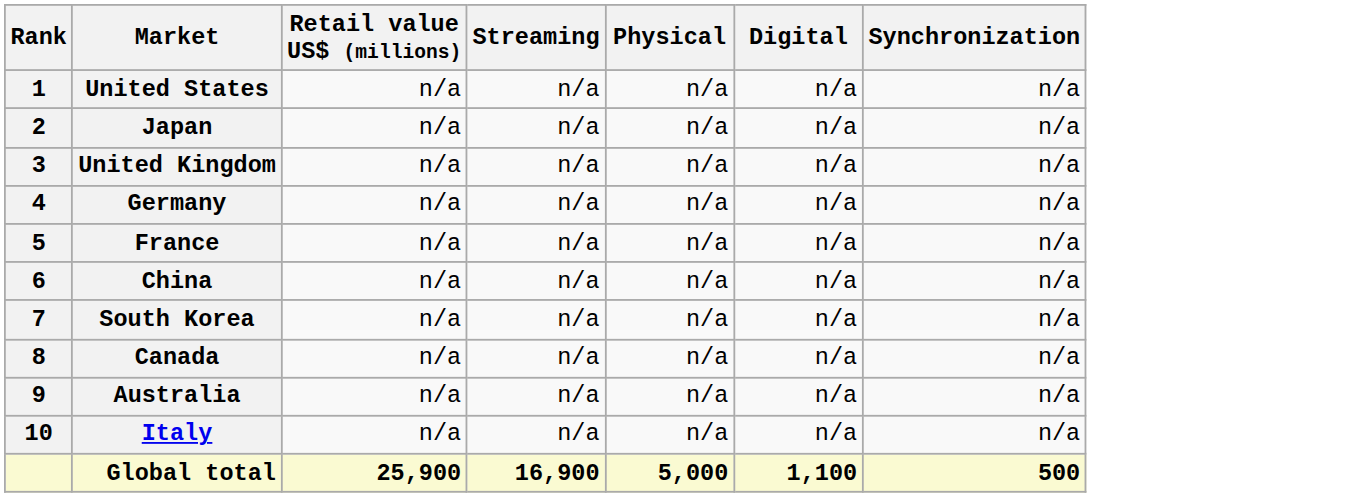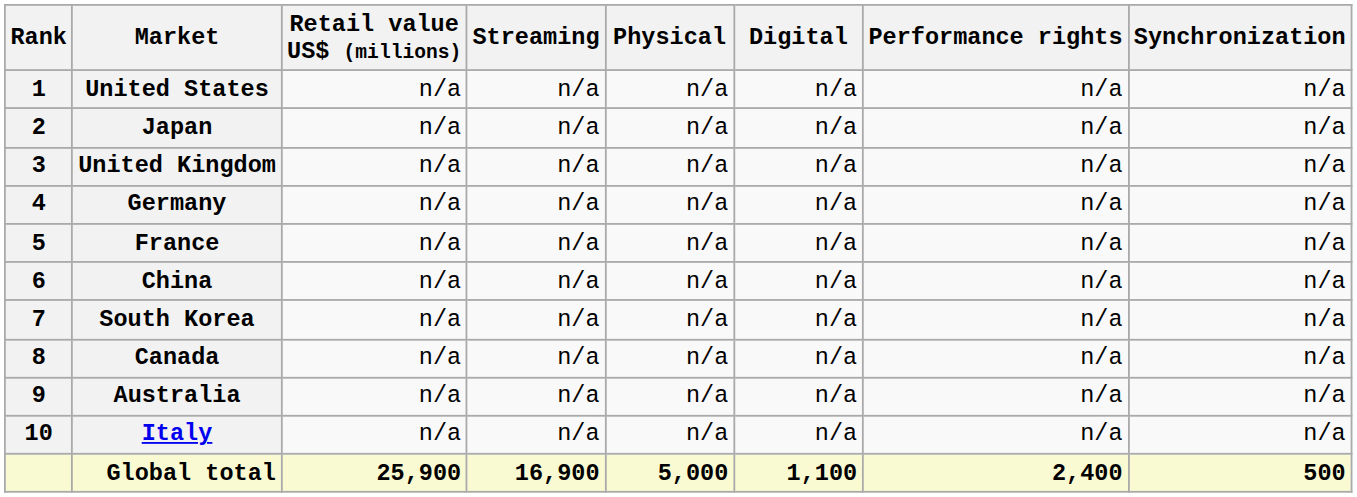 <table class="wikitable plainrowheaders sortable" style="text-align:right;">
 <tr>
 <th scope="col">Rank</th>
 <th scope="col">Market</th>
 <th scope="col">Retail value<br>US$ <small>(millions)</small></th>
 <th scope="col">Streaming</th>
 <th scope="col" style="width:5em;">Physical</th>
 <th scope="col" style="width:5em;">Digital</th>
+<th scope="col">Performance rights</th>
 <th scope="col">Synchronization</th>
 </tr>
 <tr>
 <th>1</th>
 <th scope="row">United States</th>
+<td>n/a</td>
 <td>n/a</td>
 <td>n/a</td>
 <td>n/a</td>
 <td>n/a</td>
 <td>n/a</td>
 </tr>
 <tr>
 <th>2</th>
 <th scope="row">Japan</th>
 <td>n/a</td>
 <td>n/a</td>
 <td>n/a</td>
 <td>n/a</td>
 <td>n/a</td>
+<td>n/a</td>
 </tr>
 <tr>
 <th>3</th>
 <th scope="row">United Kingdom</th>
+<td>n/a</td>
 <td>n/a</td>
 <td>n/a</td>
 <td>n/a</td>
 <td>n/a</td>
 <td>n/a</td>
 </tr>
 <tr>
 <th>4</th>
 <th scope="row">Germany</th>
 <td>n/a</td>
 <td>n/a</td>
 <td>n/a</td>
 <td>n/a</td>
 <td>n/a</td>
+<td>n/a</td>
 </tr>
 <tr>
 <th>5</th>
 <th scope="row">France</th>
+<td>n/a</td>
 <td>n/a</td>
 <td>n/a</td>
 <td>n/a</td>
 <td>n/a</td>
 <td>n/a</td>
 </tr>
 <tr>
 <th>6</th>
 <th scope="row">China</th>
 <td>n/a</td>
 <td>n/a</td>
 <td>n/a</td>
 <td>n/a</td>
 <td>n/a</td>
+<td>n/a</td>
 </tr>
 <tr>
 <th>7</th>
 <th scope="row">South Korea</th>
+<td>n/a</td>
 <td>n/a</td>
 <td>n/a</td>
 <td>n/a</td>
 <td>n/a</td>
 <td>n/a</td>
 </tr>
 <tr>
 <th>8</th>
 <th scope="row">Canada</th>
 <td>n/a</td>
 <td>n/a</td>
 <td>n/a</td>
 <td>n/a</td>
 <td>n/a</td>
+<td>n/a</td>
 </tr>
 <tr>
 <th>9</th>
 <th scope="row">Australia</th>
+<td>n/a</td>
 <td>n/a</td>
 <td>n/a</td>
 <td>n/a</td>
 <td>n/a</td>
 <td>n/a</td>
 </tr>
 <tr>
 <th>10</th>
 <th scope="row"><a href='#'>Italy</a></th>
 <td>n/a</td>
 <td>n/a</td>
 <td>n/a</td>
 <td>n/a</td>
 <td>n/a</td>
+<td>n/a</td>
 </tr>
 <tr class="sortbottom" style="background-color:#FAFAD2; font-weight:bold;">
 <td></td>
 <td>Global total</td>
 <td>25,900</td>
 <td>16,900</td>
 <td>5,000</td>
 <td>1,100</td>
+<td>2,400</td>
 <td>500</td>
 </tr>
 </table>
